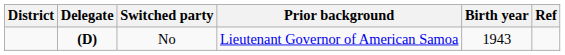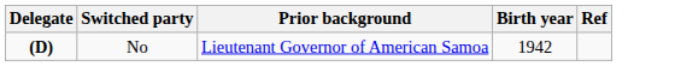 <table class="sortable wikitable" style="text-align:center">
 <tr>
-<th>District</th>
 <th>Delegate</th>
 <th>Switched party</th>
 <th>Prior background</th>
 <th>Birth year</th>
 <th>Ref</th>
 </tr>
 <tr>
-<td></td>
 <td><strong> (D)</strong></td>
 <td>No</td>
 <td><a href='#'>Lieutenant Governor of American Samoa</a></td>
-<td>1943</td>
+<td>1942</td>
 <td></td>
 </tr>
 </table>
